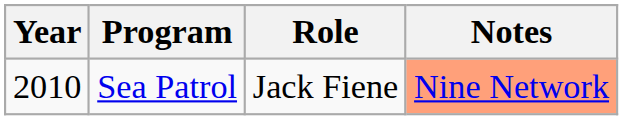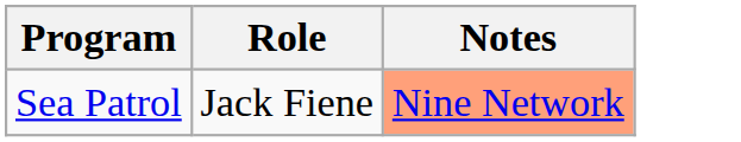 <table class="wikitable">
 <tr>
-<th>Year</th>
 <th>Program</th>
 <th>Role</th>
 <th>Notes</th>
 </tr>
 <tr>
-<td>2010</td>
 <td><a href='#'>Sea Patrol</a></td>
 <td>Jack Fiene</td>
 <td style="background: lightsalmon;"><a href='#'>Nine Network</a></td>
 </tr>
 </table>
